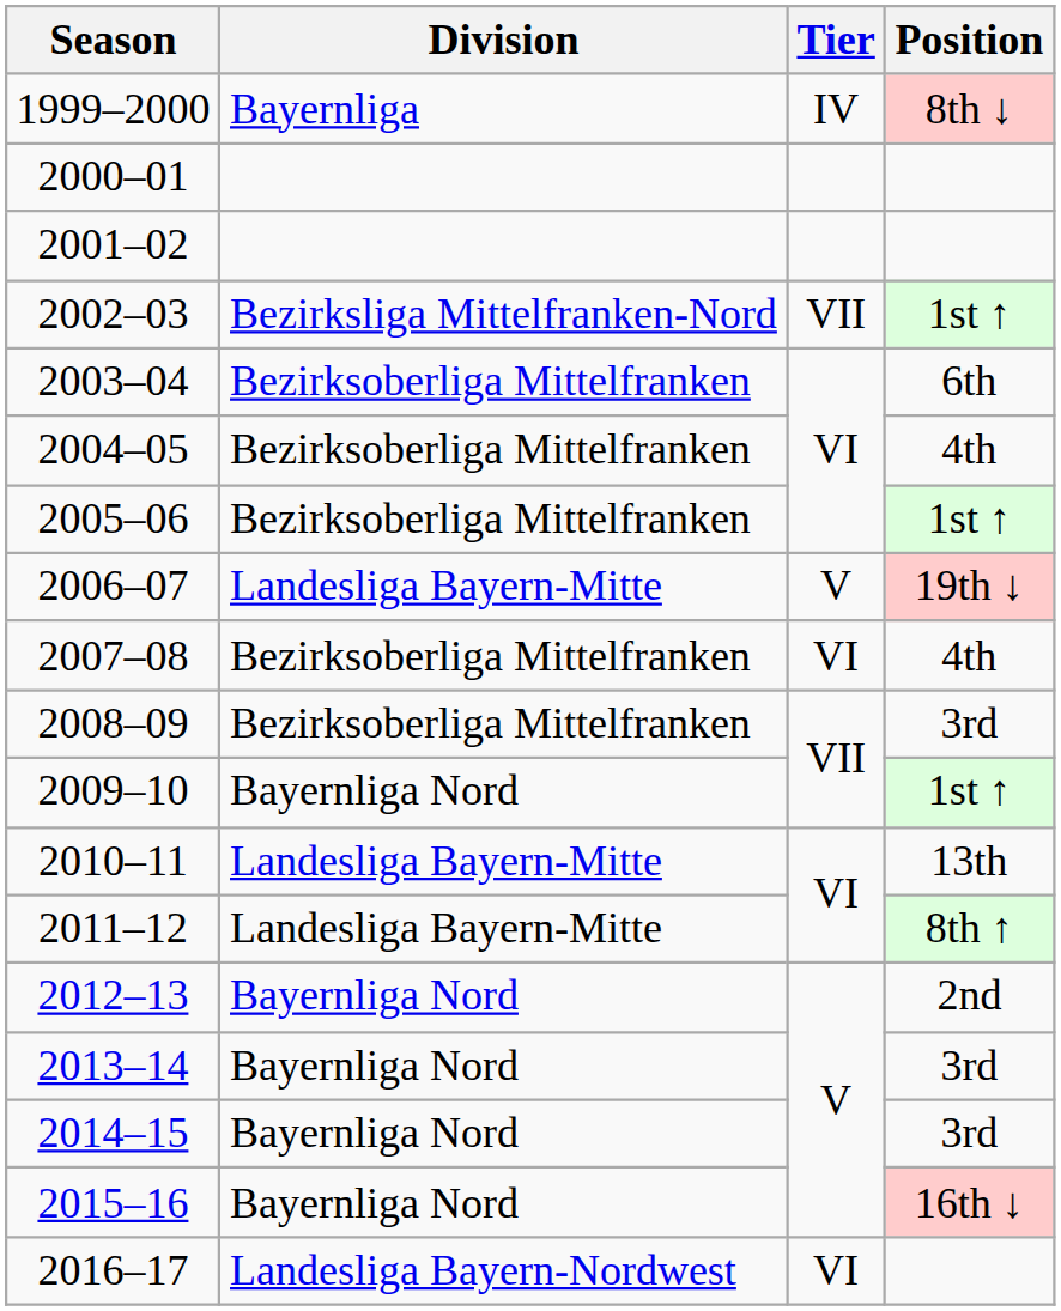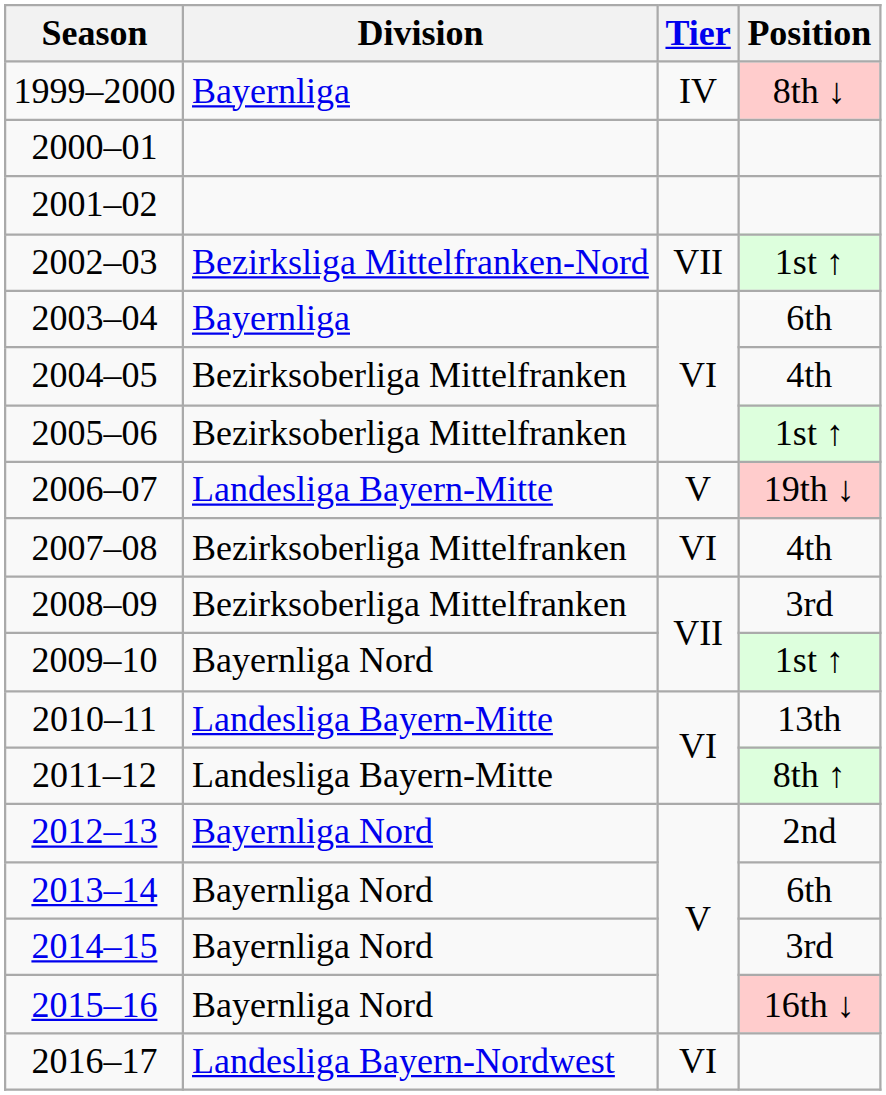 <table class="wikitable">
 <tr>
 <th>Season</th>
 <th>Division</th>
 <th><a href='#'>Tier</a></th>
 <th>Position</th>
 </tr>
 <tr align="center">
 <td>1999–2000</td>
 <td align="left"><a href='#'>Bayernliga</a></td>
 <td>IV</td>
 <td style="background:#ffcccc">8th ↓</td>
 </tr>
 <tr align="center">
 <td>2000–01</td>
 <td align="left"></td>
 <td></td>
 <td></td>
 </tr>
 <tr align="center">
 <td>2001–02</td>
 <td align="left"></td>
 <td></td>
 <td></td>
 </tr>
 <tr align="center">
 <td>2002–03</td>
 <td align="left"><a href='#'>Bezirksliga Mittelfranken-Nord</a></td>
 <td>VII</td>
 <td style="background:#ddffdd">1st ↑</td>
 </tr>
 <tr align="center">
 <td>2003–04</td>
-<td align="left"><a href='#'>Bezirksoberliga Mittelfranken</a></td>
+<td align="left"><a href='#'>Bayernliga</a></td>
 <td rowspan=3>VI</td>
 <td>6th</td>
 </tr>
 <tr align="center">
 <td>2004–05</td>
 <td align="left">Bezirksoberliga Mittelfranken</td>
 <td>4th</td>
 </tr>
 <tr align="center">
 <td>2005–06</td>
 <td align="left">Bezirksoberliga Mittelfranken</td>
 <td style="background:#ddffdd">1st ↑</td>
 </tr>
 <tr align="center">
 <td>2006–07</td>
 <td align="left"><a href='#'>Landesliga Bayern-Mitte</a></td>
 <td>V</td>
 <td style="background:#ffcccc">19th ↓</td>
 </tr>
 <tr align="center">
 <td>2007–08</td>
 <td align="left">Bezirksoberliga Mittelfranken</td>
 <td>VI</td>
 <td>4th</td>
 </tr>
 <tr align="center">
 <td>2008–09</td>
 <td align="left">Bezirksoberliga Mittelfranken</td>
 <td rowspan=2>VII</td>
 <td>3rd</td>
 </tr>
 <tr align="center">
 <td>2009–10</td>
 <td align="left">Bayernliga Nord</td>
 <td style="background:#ddffdd">1st ↑</td>
 </tr>
 <tr align="center">
 <td>2010–11</td>
 <td align="left"><a href='#'>Landesliga Bayern-Mitte</a></td>
 <td rowspan=2>VI</td>
 <td>13th</td>
 </tr>
 <tr align="center">
 <td>2011–12</td>
 <td align="left">Landesliga Bayern-Mitte</td>
 <td style="background:#ddffdd">8th ↑</td>
 </tr>
 <tr align="center">
 <td><a href='#'>2012–13</a></td>
 <td align="left"><a href='#'>Bayernliga Nord</a></td>
 <td rowspan=4>V</td>
 <td>2nd</td>
 </tr>
 <tr align="center">
 <td><a href='#'>2013–14</a></td>
 <td align="left">Bayernliga Nord</td>
-<td>3rd</td>
+<td>6th</td>
 </tr>
 <tr align="center">
 <td><a href='#'>2014–15</a></td>
 <td align="left">Bayernliga Nord</td>
 <td>3rd</td>
 </tr>
 <tr align="center">
 <td><a href='#'>2015–16</a></td>
 <td align="left">Bayernliga Nord</td>
 <td style="background:#ffcccc">16th ↓</td>
 </tr>
 <tr align="center">
 <td>2016–17</td>
 <td align="left"><a href='#'>Landesliga Bayern-Nordwest</a></td>
 <td>VI</td>
 <td></td>
 </tr>
 </table>
